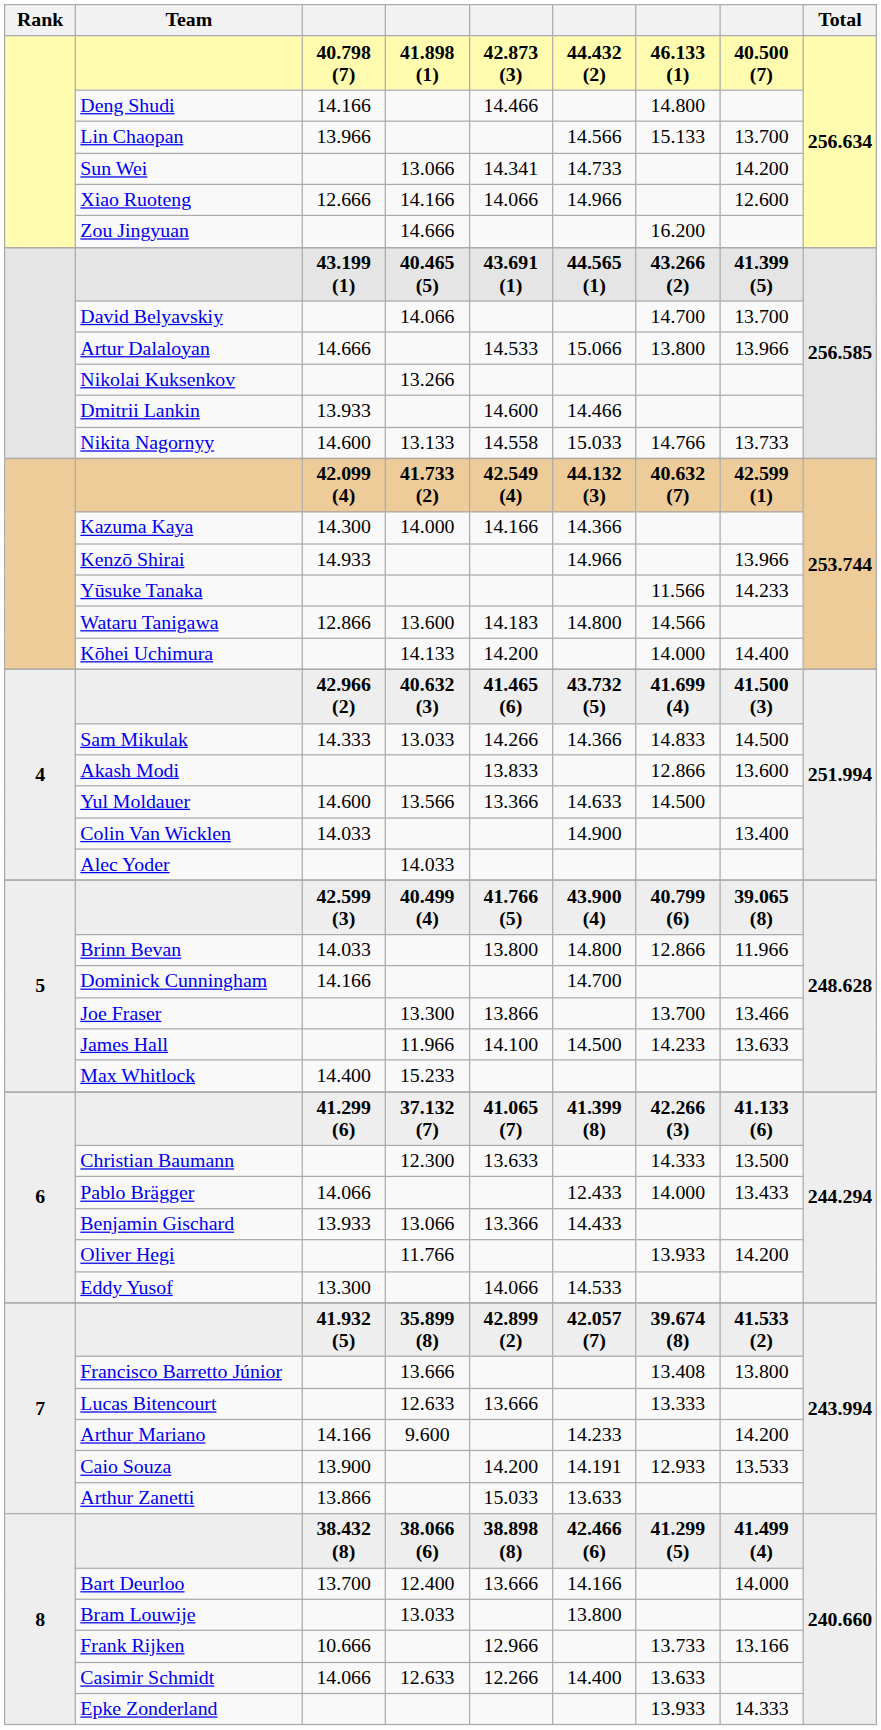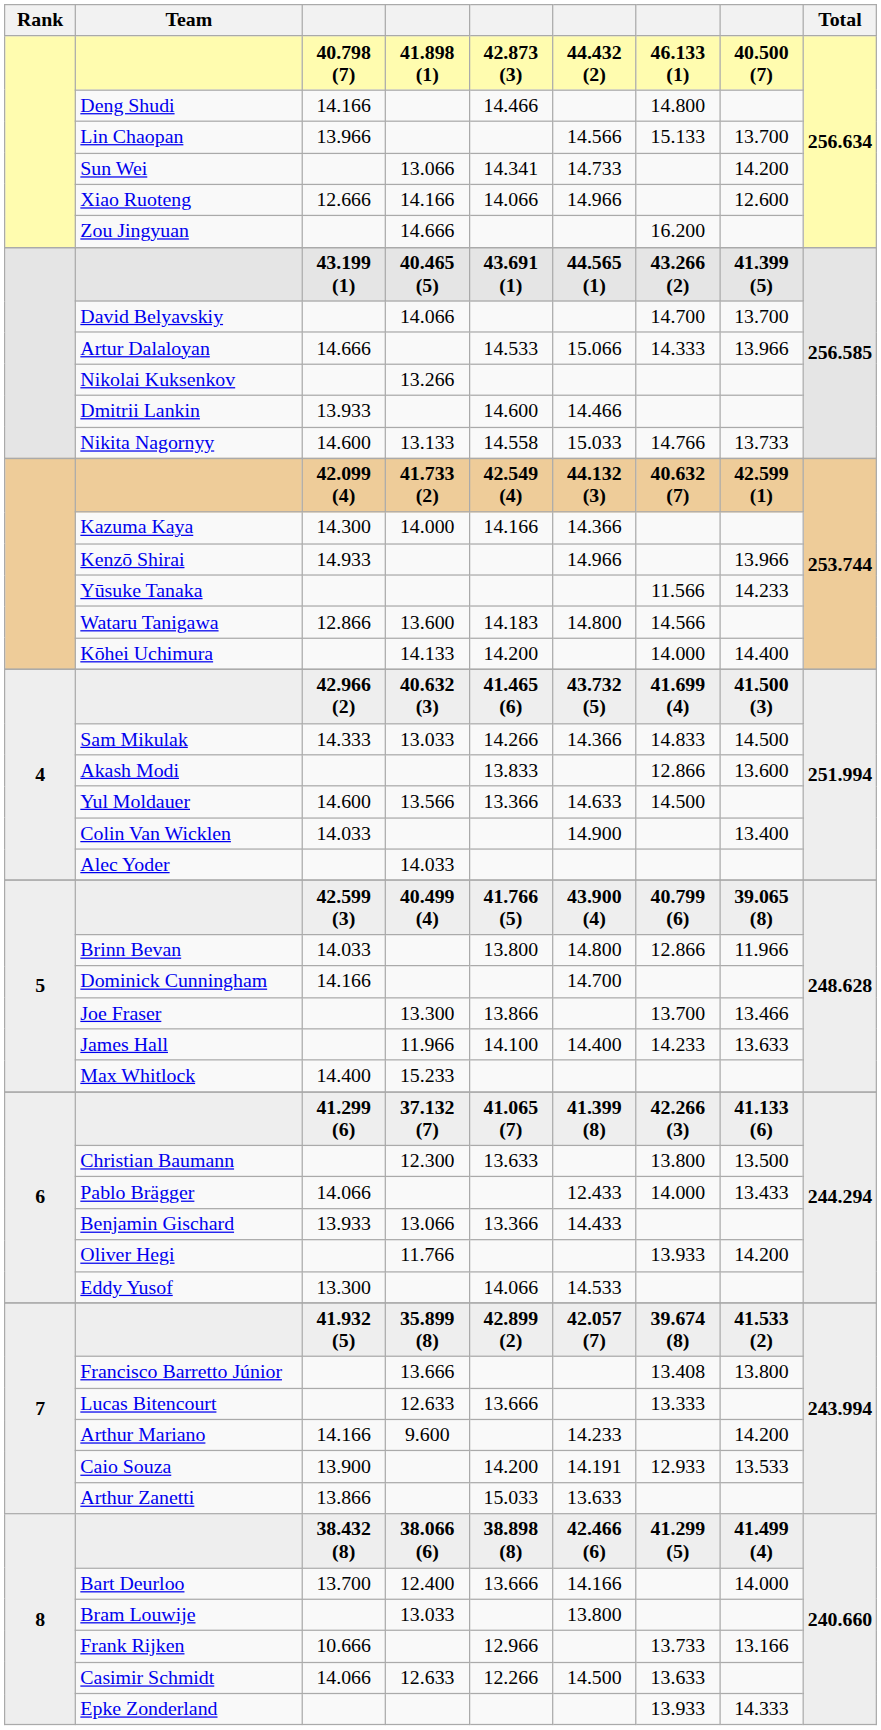 <table style="text-align:center; font-size:100%" class="wikitable sortable">
 <tr>
 <th scope="col" style="width:50px;">Rank</th>
 <th scope="col" style="width:175px;">Team</th>
 <th scope="col" style="width:60px;"></th>
 <th scope="col" style="width:60px;"></th>
 <th scope="col" style="width:60px;"></th>
 <th scope="col" style="width:60px;"></th>
 <th scope="col" style="width:60px;"></th>
 <th scope="col" style="width:60px;"></th>
 <th>Total</th>
 </tr>
 <tr style="background:#fffcaf;">
 <td rowspan="6"><strong></strong></td>
 <td style="text-align:left;"></td>
 <td><strong>40.798 (7)</strong></td>
 <td><strong>41.898 (1)</strong></td>
 <td><strong>42.873 (3)</strong></td>
 <td><strong>44.432 (2)</strong></td>
 <td><strong>46.133 (1)</strong></td>
 <td><strong>40.500 (7)</strong></td>
 <td rowspan="6"><strong>256.634</strong></td>
 </tr>
 <tr>
 <td style="text-align:left;"><a href='#'>Deng Shudi</a></td>
 <td>14.166</td>
 <td></td>
 <td>14.466</td>
 <td></td>
 <td>14.800</td>
 <td></td>
 </tr>
 <tr>
 <td style="text-align:left;"><a href='#'>Lin Chaopan</a></td>
 <td>13.966</td>
 <td></td>
 <td></td>
 <td>14.566</td>
 <td>15.133</td>
 <td>13.700</td>
 </tr>
 <tr>
 <td style="text-align:left;"><a href='#'>Sun Wei</a></td>
 <td></td>
 <td>13.066</td>
 <td>14.341</td>
 <td>14.733</td>
 <td></td>
 <td>14.200</td>
 </tr>
 <tr>
 <td style="text-align:left;"><a href='#'>Xiao Ruoteng</a></td>
 <td>12.666</td>
 <td>14.166</td>
 <td>14.066</td>
 <td>14.966</td>
 <td></td>
 <td>12.600</td>
 </tr>
 <tr>
 <td style="text-align:left;"><a href='#'>Zou Jingyuan</a></td>
 <td></td>
 <td>14.666</td>
 <td></td>
 <td></td>
 <td>16.200</td>
 <td></td>
 </tr>
 <tr>
 </tr>
 <tr style="background:#e5e5e5;">
 <td rowspan="6"><strong></strong></td>
 <td style="text-align:left;"></td>
 <td><strong>43.199 (1)</strong></td>
 <td><strong>40.465 (5)</strong></td>
 <td><strong>43.691 (1)</strong></td>
 <td><strong>44.565 (1)</strong></td>
 <td><strong>43.266 (2)</strong></td>
 <td><strong>41.399 (5)</strong></td>
 <td rowspan="6"><strong>256.585</strong></td>
 </tr>
 <tr>
 <td style="text-align:left;"><a href='#'>David Belyavskiy</a></td>
 <td></td>
 <td>14.066</td>
 <td></td>
 <td></td>
 <td>14.700</td>
 <td>13.700</td>
 </tr>
 <tr>
 <td style="text-align:left;"><a href='#'>Artur Dalaloyan</a></td>
 <td>14.666</td>
 <td></td>
 <td>14.533</td>
 <td>15.066</td>
-<td>13.800</td>
+<td>14.333</td>
 <td>13.966</td>
 </tr>
 <tr>
 <td style="text-align:left;"><a href='#'>Nikolai Kuksenkov</a></td>
 <td></td>
 <td>13.266</td>
 <td></td>
 <td></td>
 <td></td>
 <td></td>
 </tr>
 <tr>
 <td style="text-align:left;"><a href='#'>Dmitrii Lankin</a></td>
 <td>13.933</td>
 <td></td>
 <td>14.600</td>
 <td>14.466</td>
 <td></td>
 <td></td>
 </tr>
 <tr>
 <td style="text-align:left;"><a href='#'>Nikita Nagornyy</a></td>
 <td>14.600</td>
 <td>13.133</td>
 <td>14.558</td>
 <td>15.033</td>
 <td>14.766</td>
 <td>13.733</td>
 </tr>
 <tr>
 </tr>
 <tr style="background:#ec9;">
 <td rowspan="6"><strong></strong></td>
 <td style="text-align:left;"></td>
 <td><strong>42.099 (4)</strong></td>
 <td><strong>41.733 (2)</strong></td>
 <td><strong>42.549 (4)</strong></td>
 <td><strong>44.132 (3)</strong></td>
 <td><strong>40.632 (7)</strong></td>
 <td><strong>42.599 (1)</strong></td>
 <td rowspan="6"><strong>253.744</strong></td>
 </tr>
 <tr>
 <td style="text-align:left;"><a href='#'>Kazuma Kaya</a></td>
 <td>14.300</td>
 <td>14.000</td>
 <td>14.166</td>
 <td>14.366</td>
 <td></td>
 <td></td>
 </tr>
 <tr>
 <td style="text-align:left;"><a href='#'>Kenzō Shirai</a></td>
 <td>14.933</td>
 <td></td>
 <td></td>
 <td>14.966</td>
 <td></td>
 <td>13.966</td>
 </tr>
 <tr>
 <td style="text-align:left;"><a href='#'>Yūsuke Tanaka</a></td>
 <td></td>
 <td></td>
 <td></td>
 <td></td>
 <td>11.566</td>
 <td>14.233</td>
 </tr>
 <tr>
 <td style="text-align:left;"><a href='#'>Wataru Tanigawa</a></td>
 <td>12.866</td>
 <td>13.600</td>
 <td>14.183</td>
 <td>14.800</td>
 <td>14.566</td>
 <td></td>
 </tr>
 <tr>
 <td style="text-align:left;"><a href='#'>Kōhei Uchimura</a></td>
 <td></td>
 <td>14.133</td>
 <td>14.200</td>
 <td></td>
 <td>14.000</td>
 <td>14.400</td>
 </tr>
 <tr>
 </tr>
 <tr style="background:#eee;">
 <td rowspan="6"><strong>4</strong></td>
 <td style="text-align:left;"></td>
 <td><strong>42.966 (2)</strong></td>
 <td><strong>40.632 (3)</strong></td>
 <td><strong>41.465 (6)</strong></td>
 <td><strong>43.732 (5)</strong></td>
 <td><strong>41.699 (4)</strong></td>
 <td><strong>41.500 (3)</strong></td>
 <td rowspan="6"><strong>251.994</strong></td>
 </tr>
 <tr>
 <td style="text-align:left;"><a href='#'>Sam Mikulak</a></td>
 <td>14.333</td>
 <td>13.033</td>
 <td>14.266</td>
 <td>14.366</td>
 <td>14.833</td>
 <td>14.500</td>
 </tr>
 <tr>
 <td style="text-align:left;"><a href='#'>Akash Modi</a></td>
 <td></td>
 <td></td>
 <td>13.833</td>
 <td></td>
 <td>12.866</td>
 <td>13.600</td>
 </tr>
 <tr>
 <td style="text-align:left;"><a href='#'>Yul Moldauer</a></td>
 <td>14.600</td>
 <td>13.566</td>
 <td>13.366</td>
 <td>14.633</td>
 <td>14.500</td>
 <td></td>
 </tr>
 <tr>
 <td style="text-align:left;"><a href='#'>Colin Van Wicklen</a></td>
 <td>14.033</td>
 <td></td>
 <td></td>
 <td>14.900</td>
 <td></td>
 <td>13.400</td>
 </tr>
 <tr>
 <td style="text-align:left;"><a href='#'>Alec Yoder</a></td>
 <td></td>
 <td>14.033</td>
 <td></td>
 <td></td>
 <td></td>
 <td></td>
 </tr>
 <tr>
 </tr>
 <tr style="background:#eee;">
 <td rowspan="6"><strong>5</strong></td>
 <td style="text-align:left;"></td>
 <td><strong>42.599 (3)</strong></td>
 <td><strong>40.499 (4)</strong></td>
 <td><strong>41.766 (5)</strong></td>
 <td><strong>43.900 (4)</strong></td>
 <td><strong>40.799 (6)</strong></td>
 <td><strong>39.065 (8)</strong></td>
 <td rowspan="6"><strong>248.628</strong></td>
 </tr>
 <tr>
 <td style="text-align:left;"><a href='#'>Brinn Bevan</a></td>
 <td>14.033</td>
 <td></td>
 <td>13.800</td>
 <td>14.800</td>
 <td>12.866</td>
 <td>11.966</td>
 </tr>
 <tr>
 <td style="text-align:left;"><a href='#'>Dominick Cunningham</a></td>
 <td>14.166</td>
 <td></td>
 <td></td>
 <td>14.700</td>
 <td></td>
 <td></td>
 </tr>
 <tr>
 <td style="text-align:left;"><a href='#'>Joe Fraser</a></td>
 <td></td>
 <td>13.300</td>
 <td>13.866</td>
 <td></td>
 <td>13.700</td>
 <td>13.466</td>
 </tr>
 <tr>
 <td style="text-align:left;"><a href='#'>James Hall</a></td>
 <td></td>
 <td>11.966</td>
 <td>14.100</td>
-<td>14.500</td>
+<td>14.400</td>
 <td>14.233</td>
 <td>13.633</td>
 </tr>
 <tr>
 <td style="text-align:left;"><a href='#'>Max Whitlock</a></td>
 <td>14.400</td>
 <td>15.233</td>
 <td></td>
 <td></td>
 <td></td>
 <td></td>
 </tr>
 <tr>
 </tr>
 <tr style="background:#eee;">
 <td rowspan="6"><strong>6</strong></td>
 <td style="text-align:left;"></td>
 <td><strong>41.299 (6)</strong></td>
 <td><strong>37.132 (7)</strong></td>
 <td><strong>41.065 (7)</strong></td>
 <td><strong>41.399 (8)</strong></td>
 <td><strong>42.266 (3)</strong></td>
 <td><strong>41.133 (6)</strong></td>
 <td rowspan="6"><strong>244.294</strong></td>
 </tr>
 <tr>
 <td style="text-align:left;"><a href='#'>Christian Baumann</a></td>
 <td></td>
 <td>12.300</td>
 <td>13.633</td>
 <td></td>
-<td>14.333</td>
+<td>13.800</td>
 <td>13.500</td>
 </tr>
 <tr>
 <td style="text-align:left;"><a href='#'>Pablo Brägger</a></td>
 <td>14.066</td>
 <td></td>
 <td></td>
 <td>12.433</td>
 <td>14.000</td>
 <td>13.433</td>
 </tr>
 <tr>
 <td style="text-align:left;"><a href='#'>Benjamin Gischard</a></td>
 <td>13.933</td>
 <td>13.066</td>
 <td>13.366</td>
 <td>14.433</td>
 <td></td>
 <td></td>
 </tr>
 <tr>
 <td style="text-align:left;"><a href='#'>Oliver Hegi</a></td>
 <td></td>
 <td>11.766</td>
 <td></td>
 <td></td>
 <td>13.933</td>
 <td>14.200</td>
 </tr>
 <tr>
 <td style="text-align:left;"><a href='#'>Eddy Yusof</a></td>
 <td>13.300</td>
 <td></td>
 <td>14.066</td>
 <td>14.533</td>
 <td></td>
 <td></td>
 </tr>
 <tr>
 </tr>
 <tr style="background:#eee;">
 <td rowspan="6"><strong>7</strong></td>
 <td style="text-align:left;"></td>
 <td><strong>41.932 (5)</strong></td>
 <td><strong>35.899 (8)</strong></td>
 <td><strong>42.899 (2)</strong></td>
 <td><strong>42.057 (7)</strong></td>
 <td><strong>39.674 (8)</strong></td>
 <td><strong>41.533 (2)</strong></td>
 <td rowspan="6"><strong>243.994</strong></td>
 </tr>
 <tr>
 <td style="text-align:left;"><a href='#'>Francisco Barretto Júnior</a></td>
 <td></td>
 <td>13.666</td>
 <td></td>
 <td></td>
 <td>13.408</td>
 <td>13.800</td>
 </tr>
 <tr>
 <td style="text-align:left;"><a href='#'>Lucas Bitencourt</a></td>
 <td></td>
 <td>12.633</td>
 <td>13.666</td>
 <td></td>
 <td>13.333</td>
 <td></td>
 </tr>
 <tr>
 <td style="text-align:left;"><a href='#'>Arthur Mariano</a></td>
 <td>14.166</td>
 <td>9.600</td>
 <td></td>
 <td>14.233</td>
 <td></td>
 <td>14.200</td>
 </tr>
 <tr>
 <td style="text-align:left;"><a href='#'>Caio Souza</a></td>
 <td>13.900</td>
 <td></td>
 <td>14.200</td>
 <td>14.191</td>
 <td>12.933</td>
 <td>13.533</td>
 </tr>
 <tr>
 <td style="text-align:left;"><a href='#'>Arthur Zanetti</a></td>
 <td>13.866</td>
 <td></td>
 <td>15.033</td>
 <td>13.633</td>
 <td></td>
 <td></td>
 </tr>
 <tr style="background:#eee;">
 <td rowspan="6"><strong>8</strong></td>
 <td style="text-align:left;"></td>
 <td><strong>38.432 (8)</strong></td>
 <td><strong>38.066 (6)</strong></td>
 <td><strong>38.898 (8)</strong></td>
 <td><strong>42.466 (6)</strong></td>
 <td><strong>41.299 (5)</strong></td>
 <td><strong>41.499 (4)</strong></td>
 <td rowspan="6"><strong>240.660</strong></td>
 </tr>
 <tr>
 <td style="text-align:left;"><a href='#'>Bart Deurloo</a></td>
 <td>13.700</td>
 <td>12.400</td>
 <td>13.666</td>
 <td>14.166</td>
 <td></td>
 <td>14.000</td>
 </tr>
 <tr>
 <td style="text-align:left;"><a href='#'>Bram Louwije</a></td>
 <td></td>
 <td>13.033</td>
 <td></td>
 <td>13.800</td>
 <td></td>
 <td></td>
 </tr>
 <tr>
 <td style="text-align:left;"><a href='#'>Frank Rijken</a></td>
 <td>10.666</td>
 <td></td>
 <td>12.966</td>
 <td></td>
 <td>13.733</td>
 <td>13.166</td>
 </tr>
 <tr>
 <td style="text-align:left;"><a href='#'>Casimir Schmidt</a></td>
 <td>14.066</td>
 <td>12.633</td>
 <td>12.266</td>
-<td>14.400</td>
+<td>14.500</td>
 <td>13.633</td>
 <td></td>
 </tr>
 <tr>
 <td style="text-align:left;"><a href='#'>Epke Zonderland</a></td>
 <td></td>
 <td></td>
 <td></td>
 <td></td>
 <td>13.933</td>
 <td>14.333</td>
 </tr>
 </table>
